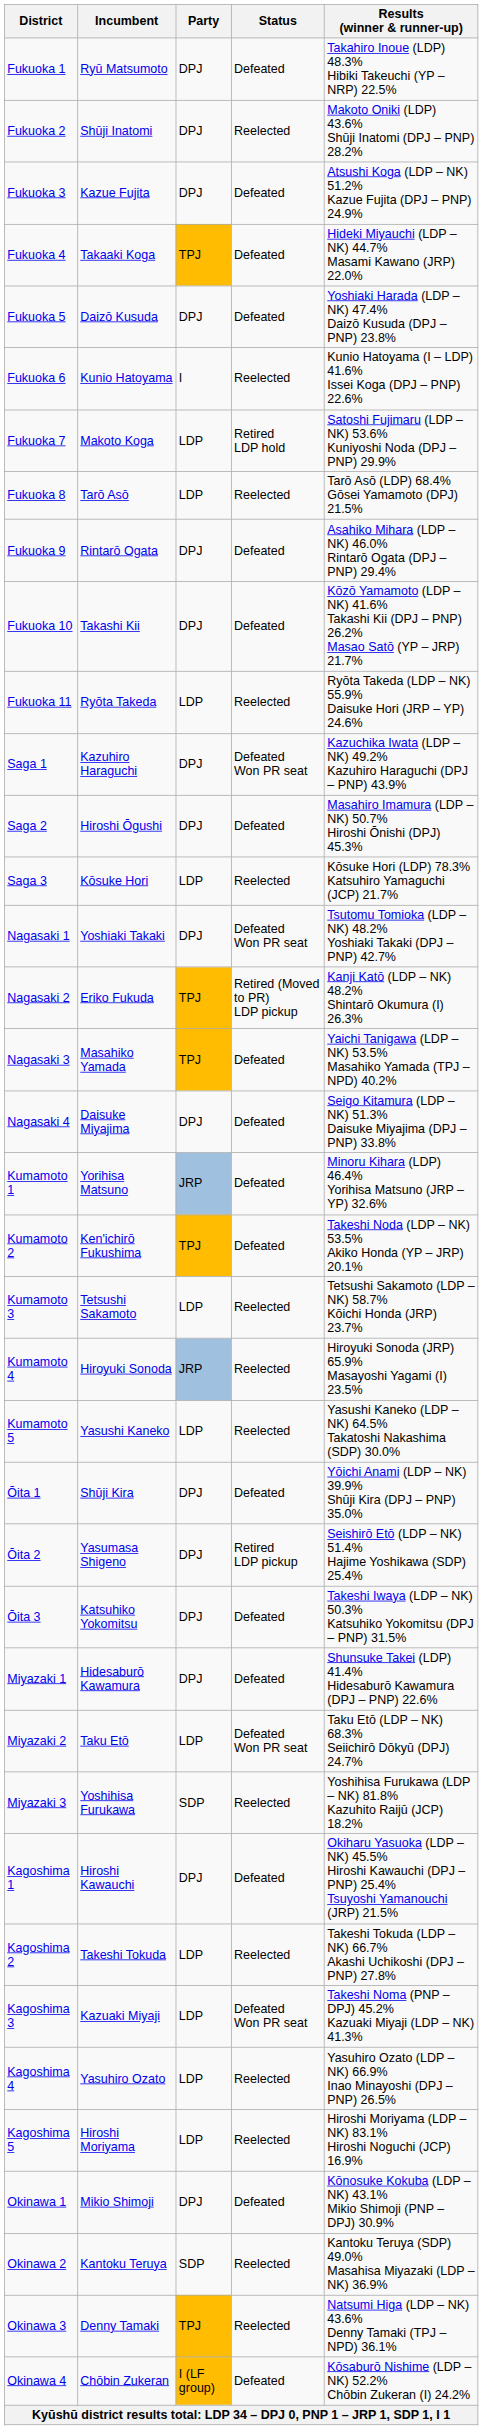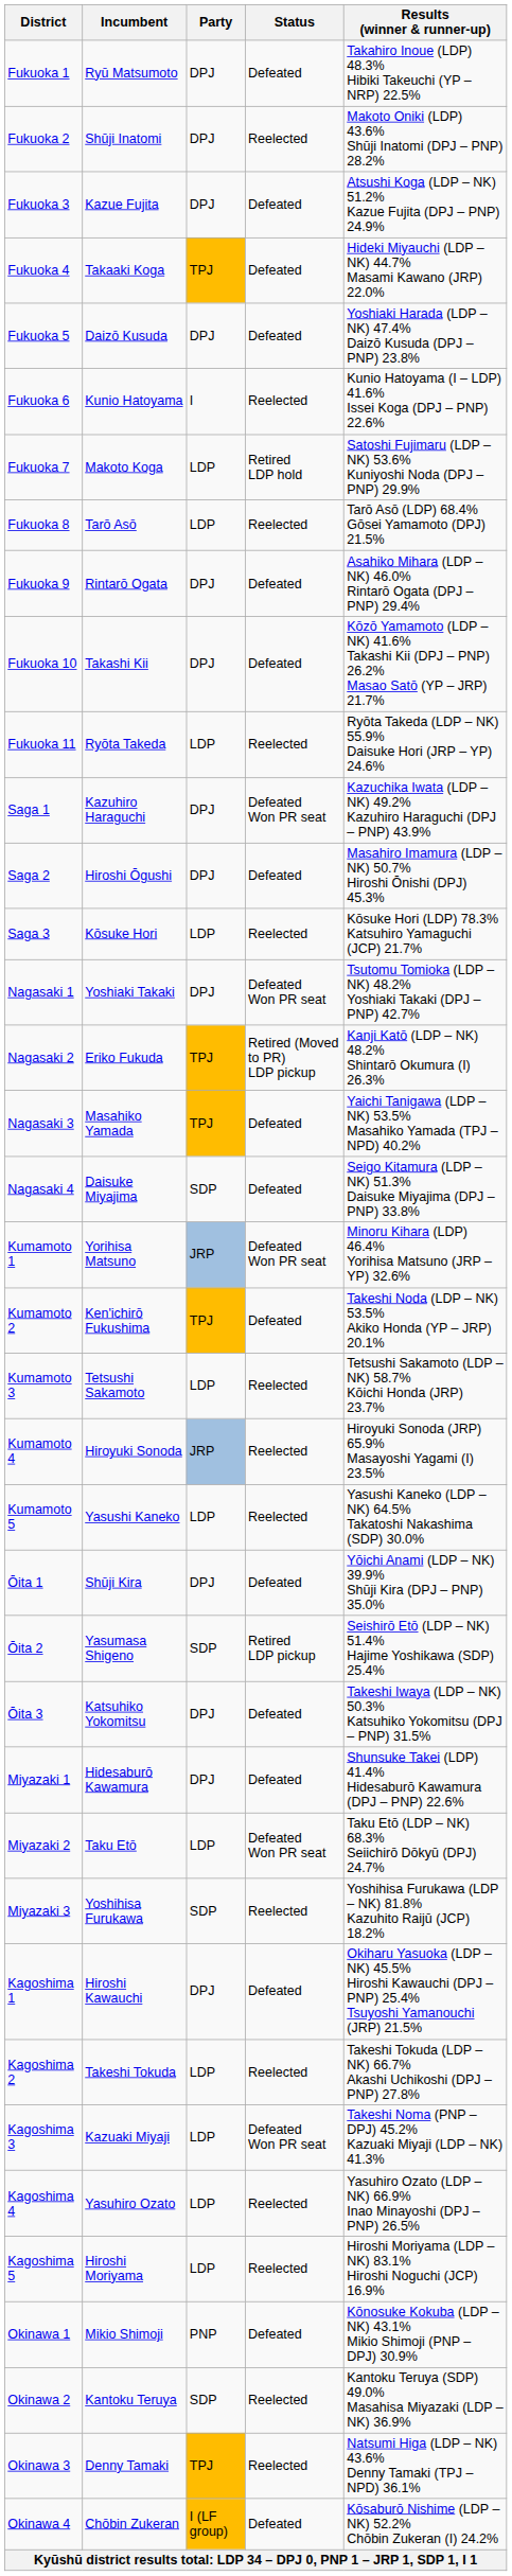 <table class="wikitable">
 <tr>
 <th>District</th>
 <th>Incumbent</th>
 <th>Party</th>
 <th>Status</th>
 <th>Results<br>(winner & runner-up)</th>
 </tr>
 <tr>
 <td><a href='#'>Fukuoka 1</a></td>
 <td><a href='#'>Ryū Matsumoto</a></td>
 <td>DPJ</td>
 <td>Defeated</td>
 <td><a href='#'>Takahiro Inoue</a> (LDP) 48.3%<br>Hibiki Takeuchi (YP – NRP) 22.5%</td>
 </tr>
 <tr>
 <td><a href='#'>Fukuoka 2</a></td>
 <td><a href='#'>Shūji Inatomi</a></td>
 <td>DPJ</td>
 <td>Reelected</td>
 <td><a href='#'>Makoto Oniki</a> (LDP) 43.6%<br>Shūji Inatomi (DPJ – PNP) 28.2%</td>
 </tr>
 <tr>
 <td><a href='#'>Fukuoka 3</a></td>
 <td><a href='#'>Kazue Fujita</a></td>
 <td>DPJ</td>
 <td>Defeated</td>
 <td><a href='#'>Atsushi Koga</a> (LDP – NK) 51.2%<br>Kazue Fujita (DPJ – PNP) 24.9%</td>
 </tr>
 <tr>
 <td><a href='#'>Fukuoka 4</a></td>
 <td><a href='#'>Takaaki Koga</a></td>
 <td bgcolor="#FFBC00">TPJ</td>
 <td>Defeated</td>
 <td><a href='#'>Hideki Miyauchi</a> (LDP – NK) 44.7%<br>Masami Kawano (JRP) 22.0%</td>
 </tr>
 <tr>
 <td><a href='#'>Fukuoka 5</a></td>
 <td><a href='#'>Daizō Kusuda</a></td>
 <td>DPJ</td>
 <td>Defeated</td>
 <td><a href='#'>Yoshiaki Harada</a> (LDP – NK) 47.4%<br>Daizō Kusuda (DPJ – PNP) 23.8%</td>
 </tr>
 <tr>
 <td><a href='#'>Fukuoka 6</a></td>
 <td><a href='#'>Kunio Hatoyama</a></td>
 <td>I</td>
 <td>Reelected</td>
 <td>Kunio Hatoyama (I – LDP) 41.6%<br>Issei Koga (DPJ – PNP) 22.6%</td>
 </tr>
 <tr>
 <td><a href='#'>Fukuoka 7</a></td>
 <td><a href='#'>Makoto Koga</a></td>
 <td>LDP</td>
 <td>Retired<br>LDP hold</td>
 <td><a href='#'>Satoshi Fujimaru</a> (LDP – NK) 53.6%<br>Kuniyoshi Noda (DPJ – PNP) 29.9%</td>
 </tr>
 <tr>
 <td><a href='#'>Fukuoka 8</a></td>
 <td><a href='#'>Tarō Asō</a></td>
 <td>LDP</td>
 <td>Reelected</td>
 <td>Tarō Asō (LDP) 68.4%<br>Gōsei Yamamoto (DPJ) 21.5%</td>
 </tr>
 <tr>
 <td><a href='#'>Fukuoka 9</a></td>
 <td><a href='#'>Rintarō Ogata</a></td>
 <td>DPJ</td>
 <td>Defeated</td>
 <td><a href='#'>Asahiko Mihara</a> (LDP – NK) 46.0%<br>Rintarō Ogata (DPJ – PNP) 29.4%</td>
 </tr>
 <tr>
 <td><a href='#'>Fukuoka 10</a></td>
 <td><a href='#'>Takashi Kii</a></td>
 <td>DPJ</td>
 <td>Defeated</td>
 <td><a href='#'>Kōzō Yamamoto</a> (LDP – NK) 41.6%<br>Takashi Kii (DPJ – PNP) 26.2%<br><a href='#'>Masao Satō</a> (YP – JRP) 21.7%</td>
 </tr>
 <tr>
 <td><a href='#'>Fukuoka 11</a></td>
 <td><a href='#'>Ryōta Takeda</a></td>
 <td>LDP</td>
 <td>Reelected</td>
 <td>Ryōta Takeda (LDP – NK) 55.9%<br>Daisuke Hori (JRP – YP) 24.6%</td>
 </tr>
 <tr>
 <td><a href='#'>Saga 1</a></td>
 <td><a href='#'>Kazuhiro Haraguchi</a></td>
 <td>DPJ</td>
 <td>Defeated<br>Won PR seat</td>
 <td><a href='#'>Kazuchika Iwata</a> (LDP – NK) 49.2%<br>Kazuhiro Haraguchi (DPJ – PNP) 43.9%</td>
 </tr>
 <tr>
 <td><a href='#'>Saga 2</a></td>
 <td><a href='#'>Hiroshi Ōgushi</a></td>
 <td>DPJ</td>
 <td>Defeated</td>
 <td><a href='#'>Masahiro Imamura</a> (LDP – NK) 50.7%<br>Hiroshi Ōnishi (DPJ) 45.3%</td>
 </tr>
 <tr>
 <td><a href='#'>Saga 3</a></td>
 <td><a href='#'>Kōsuke Hori</a></td>
 <td>LDP</td>
 <td>Reelected</td>
 <td>Kōsuke Hori (LDP) 78.3%<br>Katsuhiro Yamaguchi (JCP) 21.7%</td>
 </tr>
 <tr>
 <td><a href='#'>Nagasaki 1</a></td>
 <td><a href='#'>Yoshiaki Takaki</a></td>
 <td>DPJ</td>
 <td>Defeated<br>Won PR seat</td>
 <td><a href='#'>Tsutomu Tomioka</a> (LDP – NK) 48.2%<br>Yoshiaki Takaki (DPJ – PNP) 42.7%</td>
 </tr>
 <tr>
 <td><a href='#'>Nagasaki 2</a></td>
 <td><a href='#'>Eriko Fukuda</a></td>
 <td bgcolor="#FFBC00">TPJ</td>
 <td>Retired (Moved to PR)<br>LDP pickup</td>
 <td><a href='#'>Kanji Katō</a> (LDP – NK) 48.2%<br>Shintarō Okumura (I) 26.3%</td>
 </tr>
 <tr>
 <td><a href='#'>Nagasaki 3</a></td>
 <td><a href='#'>Masahiko Yamada</a></td>
 <td bgcolor="#FFBC00">TPJ</td>
 <td>Defeated</td>
 <td><a href='#'>Yaichi Tanigawa</a> (LDP – NK) 53.5%<br>Masahiko Yamada (TPJ – NPD) 40.2%</td>
 </tr>
 <tr>
 <td><a href='#'>Nagasaki 4</a></td>
 <td><a href='#'>Daisuke Miyajima</a></td>
-<td>DPJ</td>
+<td>SDP</td>
 <td>Defeated</td>
 <td><a href='#'>Seigo Kitamura</a> (LDP – NK) 51.3%<br>Daisuke Miyajima (DPJ – PNP) 33.8%</td>
 </tr>
 <tr>
 <td><a href='#'>Kumamoto 1</a></td>
 <td><a href='#'>Yorihisa Matsuno</a></td>
 <td bgcolor="#A0C0E0">JRP</td>
-<td>Defeated</td>
+<td>Defeated<br>Won PR seat</td>
 <td><a href='#'>Minoru Kihara</a> (LDP) 46.4%<br>Yorihisa Matsuno (JRP – YP) 32.6%</td>
 </tr>
 <tr>
 <td><a href='#'>Kumamoto 2</a></td>
 <td><a href='#'>Ken'ichirō Fukushima</a></td>
 <td bgcolor="#FFBC00">TPJ</td>
 <td>Defeated</td>
 <td><a href='#'>Takeshi Noda</a> (LDP – NK) 53.5%<br>Akiko Honda (YP – JRP) 20.1%</td>
 </tr>
 <tr>
 <td><a href='#'>Kumamoto 3</a></td>
 <td><a href='#'>Tetsushi Sakamoto</a></td>
 <td>LDP</td>
 <td>Reelected</td>
 <td>Tetsushi Sakamoto (LDP – NK) 58.7%<br>Kōichi Honda (JRP) 23.7%</td>
 </tr>
 <tr>
 <td><a href='#'>Kumamoto 4</a></td>
 <td><a href='#'>Hiroyuki Sonoda</a></td>
 <td bgcolor="#A0C0E0">JRP</td>
 <td>Reelected</td>
 <td>Hiroyuki Sonoda (JRP) 65.9%<br>Masayoshi Yagami (I) 23.5%</td>
 </tr>
 <tr>
 <td><a href='#'>Kumamoto 5</a></td>
 <td><a href='#'>Yasushi Kaneko</a></td>
 <td>LDP</td>
 <td>Reelected</td>
 <td>Yasushi Kaneko (LDP – NK) 64.5%<br>Takatoshi Nakashima (SDP) 30.0%</td>
 </tr>
 <tr>
 <td><a href='#'>Ōita 1</a></td>
 <td><a href='#'>Shūji Kira</a></td>
 <td>DPJ</td>
 <td>Defeated</td>
 <td><a href='#'>Yōichi Anami</a> (LDP – NK) 39.9%<br>Shūji Kira (DPJ – PNP) 35.0%</td>
 </tr>
 <tr>
 <td><a href='#'>Ōita 2</a></td>
 <td><a href='#'>Yasumasa Shigeno</a></td>
-<td>DPJ</td>
+<td>SDP</td>
 <td>Retired<br>LDP pickup</td>
 <td><a href='#'>Seishirō Etō</a> (LDP – NK) 51.4%<br>Hajime Yoshikawa (SDP) 25.4%</td>
 </tr>
 <tr>
 <td><a href='#'>Ōita 3</a></td>
 <td><a href='#'>Katsuhiko Yokomitsu</a></td>
 <td>DPJ</td>
 <td>Defeated</td>
 <td><a href='#'>Takeshi Iwaya</a> (LDP – NK) 50.3%<br>Katsuhiko Yokomitsu (DPJ – PNP) 31.5%</td>
 </tr>
 <tr>
 <td><a href='#'>Miyazaki 1</a></td>
 <td><a href='#'>Hidesaburō Kawamura</a></td>
 <td>DPJ</td>
 <td>Defeated</td>
 <td><a href='#'>Shunsuke Takei</a> (LDP) 41.4%<br>Hidesaburō Kawamura (DPJ – PNP) 22.6%</td>
 </tr>
 <tr>
 <td><a href='#'>Miyazaki 2</a></td>
 <td><a href='#'>Taku Etō</a></td>
 <td>LDP</td>
 <td>Defeated<br>Won PR seat</td>
 <td>Taku Etō (LDP – NK) 68.3%<br>Seiichirō Dōkyū (DPJ) 24.7%</td>
 </tr>
 <tr>
 <td><a href='#'>Miyazaki 3</a></td>
 <td><a href='#'>Yoshihisa Furukawa</a></td>
 <td>SDP</td>
 <td>Reelected</td>
 <td>Yoshihisa Furukawa (LDP – NK) 81.8%<br>Kazuhito Raijū (JCP) 18.2%</td>
 </tr>
 <tr>
 <td><a href='#'>Kagoshima 1</a></td>
 <td><a href='#'>Hiroshi Kawauchi</a></td>
 <td>DPJ</td>
 <td>Defeated</td>
 <td><a href='#'>Okiharu Yasuoka</a> (LDP – NK) 45.5%<br>Hiroshi Kawauchi (DPJ – PNP) 25.4%<br><a href='#'>Tsuyoshi Yamanouchi</a> (JRP) 21.5%</td>
 </tr>
 <tr>
 <td><a href='#'>Kagoshima 2</a></td>
 <td><a href='#'>Takeshi Tokuda</a></td>
 <td>LDP</td>
 <td>Reelected</td>
 <td>Takeshi Tokuda (LDP – NK) 66.7%<br>Akashi Uchikoshi (DPJ – PNP) 27.8%</td>
 </tr>
 <tr>
 <td><a href='#'>Kagoshima 3</a></td>
 <td><a href='#'>Kazuaki Miyaji</a></td>
 <td>LDP</td>
 <td>Defeated<br>Won PR seat</td>
 <td><a href='#'>Takeshi Noma</a> (PNP – DPJ) 45.2%<br>Kazuaki Miyaji (LDP – NK) 41.3%</td>
 </tr>
 <tr>
 <td><a href='#'>Kagoshima 4</a></td>
 <td><a href='#'>Yasuhiro Ozato</a></td>
 <td>LDP</td>
 <td>Reelected</td>
 <td>Yasuhiro Ozato (LDP – NK) 66.9%<br>Inao Minayoshi (DPJ – PNP) 26.5%</td>
 </tr>
 <tr>
 <td><a href='#'>Kagoshima 5</a></td>
 <td><a href='#'>Hiroshi Moriyama</a></td>
 <td>LDP</td>
 <td>Reelected</td>
 <td>Hiroshi Moriyama (LDP – NK) 83.1%<br>Hiroshi Noguchi (JCP) 16.9%</td>
 </tr>
 <tr>
 <td><a href='#'>Okinawa 1</a></td>
 <td><a href='#'>Mikio Shimoji</a></td>
-<td>DPJ</td>
+<td>PNP</td>
 <td>Defeated</td>
 <td><a href='#'>Kōnosuke Kokuba</a> (LDP – NK) 43.1%<br>Mikio Shimoji (PNP – DPJ) 30.9%</td>
 </tr>
 <tr>
 <td><a href='#'>Okinawa 2</a></td>
 <td><a href='#'>Kantoku Teruya</a></td>
 <td>SDP</td>
 <td>Reelected</td>
 <td>Kantoku Teruya (SDP) 49.0%<br>Masahisa Miyazaki (LDP – NK) 36.9%</td>
 </tr>
 <tr>
 <td><a href='#'>Okinawa 3</a></td>
 <td><a href='#'>Denny Tamaki</a></td>
 <td bgcolor="#FFBC00">TPJ</td>
 <td>Reelected</td>
 <td><a href='#'>Natsumi Higa</a> (LDP – NK) 43.6%<br>Denny Tamaki (TPJ – NPD) 36.1%</td>
 </tr>
 <tr>
 <td><a href='#'>Okinawa 4</a></td>
 <td><a href='#'>Chōbin Zukeran</a></td>
 <td bgcolor="#FFBC00">I (LF group)</td>
 <td>Defeated</td>
 <td><a href='#'>Kōsaburō Nishime</a> (LDP – NK) 52.2%<br>Chōbin Zukeran (I) 24.2%</td>
 </tr>
 <tr>
 <th colspan="5">Kyūshū district results total: LDP 34 – DPJ 0, PNP 1 – JRP 1, SDP 1, I 1</th>
 </tr>
 </table>
